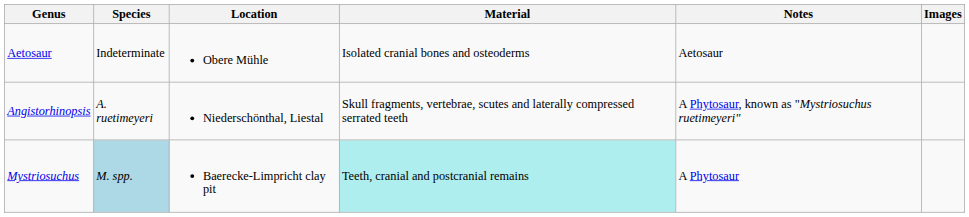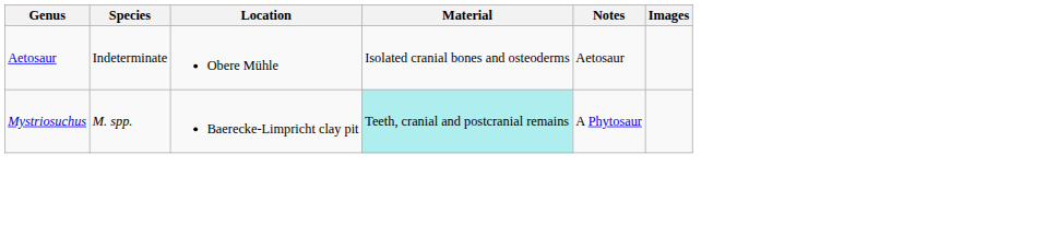 <table class="wikitable" align="center">
 <tr>
 <th>Genus</th>
 <th>Species</th>
 <th>Location</th>
 <th>Material</th>
 <th>Notes</th>
 <th>Images</th>
 </tr>
 <tr>
 <td><a href='#'>Aetosaur</a></td>
 <td>Indeterminate</td>
 <td><br><ul><li>Obere Mühle</li></ul></td>
 <td>Isolated cranial bones and osteoderms</td>
 <td>Aetosaur</td>
 <td></td>
 </tr>
 <tr>
-<td><em><a href='#'>Angistorhinopsis</a></em></td>
-<td><em>A. ruetimeyeri</em></td>
-<td><br><ul><li>Niederschönthal, Liestal</li></ul></td>
-<td>Skull fragments, vertebrae, scutes and laterally compressed serrated teeth</td>
-<td>A <a href='#'>Phytosaur</a>, known as "<em>Mystriosuchus ruetimeyeri"</em></td>
-<td></td>
-</tr>
-<tr>
 <td><em><a href='#'>Mystriosuchus</a></em></td>
-<td style="background: lightblue;"><em>M. spp.</em></td>
+<td><em>M. spp.</em></td>
 <td><br><ul><li>Baerecke-Limpricht clay pit</li></ul></td>
 <td style="background: paleturquoise;">Teeth, cranial and postcranial remains</td>
 <td>A <a href='#'>Phytosaur</a></td>
 <td></td>
 </tr>
 </table>
